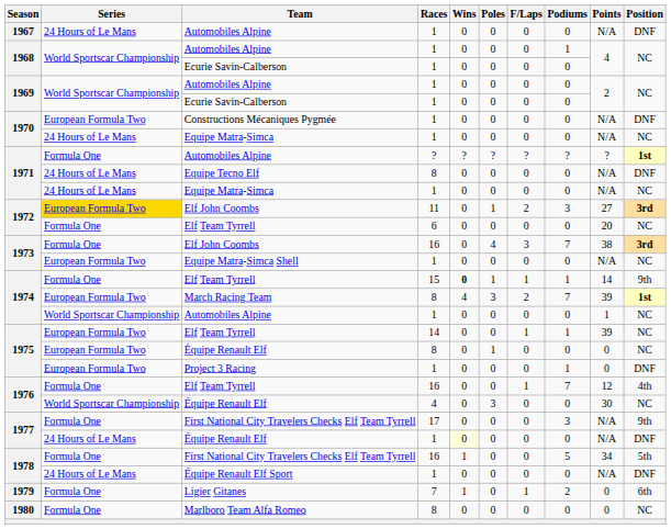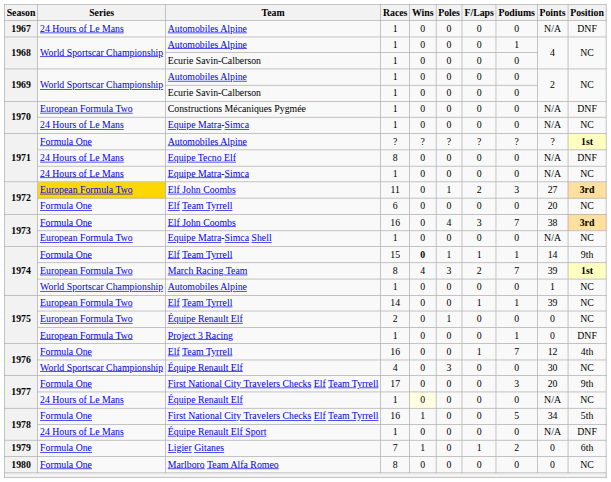 <table class="wikitable" style="font-size: 90%; text-align:center">
 <tr>
 <th>Season</th>
 <th>Series</th>
 <th>Team</th>
 <th>Races</th>
 <th>Wins</th>
 <th>Poles</th>
 <th>F/Laps</th>
 <th>Podiums</th>
 <th>Points</th>
 <th>Position</th>
 </tr>
 <tr>
 <th>1967</th>
 <td align=left><a href='#'>24 Hours of Le Mans</a></td>
 <td align=left><a href='#'>Automobiles Alpine</a></td>
 <td>1</td>
 <td>0</td>
 <td>0</td>
 <td>0</td>
 <td>0</td>
 <td>N/A</td>
 <td>DNF</td>
 </tr>
 <tr>
 <th rowspan=2>1968</th>
 <td rowspan="2" style="text-align:left"><a href='#'>World Sportscar Championship</a></td>
 <td align=left><a href='#'>Automobiles Alpine</a></td>
 <td>1</td>
 <td>0</td>
 <td>0</td>
 <td>0</td>
 <td>1</td>
 <td rowspan=2>4</td>
 <td rowspan=2>NC</td>
 </tr>
 <tr>
 <td align=left>Ecurie Savin-Calberson</td>
 <td>1</td>
 <td>0</td>
 <td>0</td>
 <td>0</td>
 <td>0</td>
 </tr>
 <tr>
 <th rowspan=2>1969</th>
 <td rowspan="2" style="text-align:left"><a href='#'>World Sportscar Championship</a></td>
 <td align=left><a href='#'>Automobiles Alpine</a></td>
 <td>1</td>
 <td>0</td>
 <td>0</td>
 <td>0</td>
 <td>0</td>
 <td rowspan=2>2</td>
 <td rowspan=2>NC</td>
 </tr>
 <tr>
 <td align=left>Ecurie Savin-Calberson</td>
 <td>1</td>
 <td>0</td>
 <td>0</td>
 <td>0</td>
 <td>0</td>
 </tr>
 <tr>
 <th rowspan=2>1970</th>
 <td align=left><a href='#'>European Formula Two</a></td>
 <td align=left>Constructions Mécaniques Pygmée</td>
 <td>1</td>
 <td>0</td>
 <td>0</td>
 <td>0</td>
 <td>0</td>
 <td>N/A</td>
 <td>DNF</td>
 </tr>
 <tr>
 <td align=left><a href='#'>24 Hours of Le Mans</a></td>
 <td align=left><a href='#'>Equipe Matra</a>-<a href='#'>Simca</a></td>
 <td>1</td>
 <td>0</td>
 <td>0</td>
 <td>0</td>
 <td>0</td>
 <td>N/A</td>
 <td>NC</td>
 </tr>
 <tr>
 <th rowspan=3>1971</th>
 <td align=left><a href='#'>Formula One</a></td>
 <td align=left><a href='#'>Automobiles Alpine</a></td>
 <td>?</td>
 <td>?</td>
 <td>?</td>
 <td>?</td>
 <td>?</td>
 <td>?</td>
 <td style="background:#FFFFBF"><strong>1st</strong></td>
 </tr>
 <tr>
 <td align=left><a href='#'>24 Hours of Le Mans</a></td>
 <td align=left><a href='#'>Equipe Tecno Elf</a></td>
 <td>8</td>
 <td>0</td>
 <td>0</td>
 <td>0</td>
 <td>0</td>
 <td>N/A</td>
 <td>DNF</td>
 </tr>
 <tr>
 <td align=left><a href='#'>24 Hours of Le Mans</a></td>
 <td align=left><a href='#'>Equipe Matra</a>-<a href='#'>Simca</a></td>
 <td>1</td>
 <td>0</td>
 <td>0</td>
 <td>0</td>
 <td>0</td>
 <td>N/A</td>
 <td>NC</td>
 </tr>
 <tr>
 <th rowspan=2>1972</th>
 <td align=left style="background: gold;"><a href='#'>European Formula Two</a></td>
 <td align=left><a href='#'>Elf John Coombs</a></td>
 <td>11</td>
 <td>0</td>
 <td>1</td>
 <td>2</td>
 <td>3</td>
 <td>27</td>
 <td style="background:#FFDF9F"><strong>3rd</strong></td>
 </tr>
 <tr>
 <td align=left><a href='#'>Formula One</a></td>
 <td align=left><a href='#'>Elf</a> <a href='#'>Team Tyrrell</a></td>
 <td>6</td>
 <td>0</td>
 <td>0</td>
 <td>0</td>
 <td>0</td>
 <td>20</td>
 <td>NC</td>
 </tr>
 <tr>
 <th rowspan=2>1973</th>
 <td align=left><a href='#'>Formula One</a></td>
 <td align=left><a href='#'>Elf John Coombs</a></td>
 <td>16</td>
 <td>0</td>
 <td>4</td>
 <td>3</td>
 <td>7</td>
 <td>38</td>
 <td style="background:#FFDF9F"><strong>3rd</strong></td>
 </tr>
 <tr>
 <td align=left><a href='#'>European Formula Two</a></td>
 <td align=left><a href='#'>Equipe Matra</a>-<a href='#'>Simca</a> <a href='#'>Shell</a></td>
 <td>1</td>
 <td>0</td>
 <td>0</td>
 <td>0</td>
 <td>0</td>
 <td>N/A</td>
 <td>NC</td>
 </tr>
 <tr>
 <th rowspan=3>1974</th>
 <td align=left><a href='#'>Formula One</a></td>
 <td align=left><a href='#'>Elf</a> <a href='#'>Team Tyrrell</a></td>
 <td>15</td>
 <td><strong>0</strong></td>
 <td>1</td>
 <td>1</td>
 <td>1</td>
 <td>14</td>
 <td>9th</td>
 </tr>
 <tr>
 <td align=left><a href='#'>European Formula Two</a></td>
 <td align=left><a href='#'>March Racing Team</a></td>
 <td>8</td>
 <td>4</td>
 <td>3</td>
 <td>2</td>
 <td>7</td>
 <td>39</td>
 <td style="background:#FFFFBF"><strong>1st</strong></td>
 </tr>
 <tr>
 <td align=left><a href='#'>World Sportscar Championship</a></td>
 <td align=left><a href='#'>Automobiles Alpine</a></td>
 <td>1</td>
 <td>0</td>
 <td>0</td>
 <td>0</td>
 <td>0</td>
 <td>1</td>
 <td>NC</td>
 </tr>
 <tr>
 <th rowspan=3>1975</th>
 <td align=left><a href='#'>European Formula Two</a></td>
 <td align=left><a href='#'>Elf</a> <a href='#'>Team Tyrrell</a></td>
 <td>14</td>
 <td>0</td>
 <td>0</td>
 <td>1</td>
 <td>1</td>
 <td>39</td>
 <td>NC</td>
 </tr>
 <tr>
 <td align=left><a href='#'>European Formula Two</a></td>
 <td align=left><a href='#'>Équipe Renault Elf</a></td>
-<td>8</td>
+<td>2</td>
 <td>0</td>
 <td>1</td>
 <td>0</td>
 <td>0</td>
 <td>0</td>
 <td>NC</td>
 </tr>
 <tr>
 <td align=left><a href='#'>European Formula Two</a></td>
 <td align=left><a href='#'>Project 3 Racing</a></td>
 <td>1</td>
 <td>0</td>
 <td>0</td>
 <td>0</td>
 <td>1</td>
 <td>0</td>
 <td>DNF</td>
 </tr>
 <tr>
 <th rowspan=2>1976</th>
 <td align=left><a href='#'>Formula One</a></td>
 <td align=left><a href='#'>Elf</a> <a href='#'>Team Tyrrell</a></td>
 <td>16</td>
 <td>0</td>
 <td>0</td>
 <td>1</td>
 <td>7</td>
 <td>12</td>
 <td>4th</td>
 </tr>
 <tr>
 <td align=left><a href='#'>World Sportscar Championship</a></td>
 <td align=left><a href='#'>Équipe Renault Elf</a></td>
 <td>4</td>
 <td>0</td>
 <td>3</td>
 <td>0</td>
 <td>0</td>
 <td>30</td>
 <td>NC</td>
 </tr>
 <tr>
 <th rowspan=2>1977</th>
 <td align=left><a href='#'>Formula One</a></td>
 <td align=left><a href='#'>First National City Travelers Checks</a> <a href='#'>Elf</a> <a href='#'>Team Tyrrell</a></td>
 <td>17</td>
 <td>0</td>
 <td>0</td>
 <td>0</td>
 <td>3</td>
-<td>N/A</td>
+<td>20</td>
 <td>9th</td>
 </tr>
 <tr>
 <td align=left><a href='#'>24 Hours of Le Mans</a></td>
 <td align=left><a href='#'>Équipe Renault Elf</a></td>
 <td>1</td>
 <td style="background: lightyellow;">0</td>
 <td>0</td>
 <td>0</td>
 <td>0</td>
 <td>N/A</td>
-<td>DNF</td>
+<td>NC</td>
 </tr>
 <tr>
 <th rowspan=2>1978</th>
 <td align=left><a href='#'>Formula One</a></td>
 <td align=left><a href='#'>First National City Travelers Checks</a> <a href='#'>Elf</a> <a href='#'>Team Tyrrell</a></td>
 <td>16</td>
 <td>1</td>
 <td>0</td>
 <td>0</td>
 <td>5</td>
 <td>34</td>
 <td>5th</td>
 </tr>
 <tr>
 <td align=left><a href='#'>24 Hours of Le Mans</a></td>
 <td align=left><a href='#'>Équipe Renault Elf Sport</a></td>
 <td>1</td>
 <td>0</td>
 <td>0</td>
 <td>0</td>
 <td>0</td>
 <td>N/A</td>
 <td>DNF</td>
 </tr>
 <tr>
 <th>1979</th>
 <td align=left><a href='#'>Formula One</a></td>
 <td align=left><a href='#'>Ligier</a> <a href='#'>Gitanes</a></td>
 <td>7</td>
 <td>1</td>
 <td>0</td>
 <td>1</td>
 <td>2</td>
 <td>0</td>
 <td>6th</td>
 </tr>
 <tr>
 <th>1980</th>
 <td align=left><a href='#'>Formula One</a></td>
 <td align=left><a href='#'>Marlboro</a> <a href='#'>Team Alfa Romeo</a></td>
 <td>8</td>
 <td>0</td>
 <td>0</td>
 <td>0</td>
 <td>0</td>
 <td>0</td>
 <td>NC</td>
 </tr>
 <tr>
 <th colspan="10"></th>
 </tr>
 </table>
